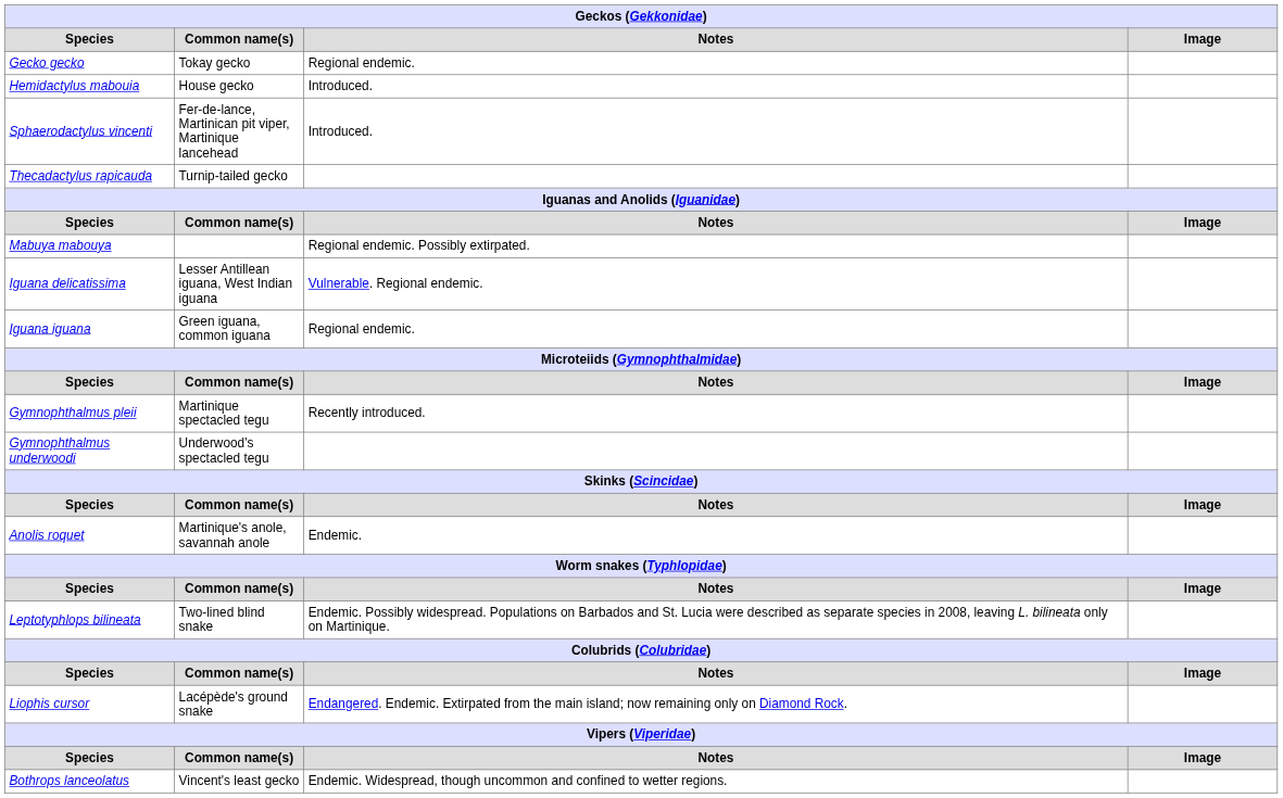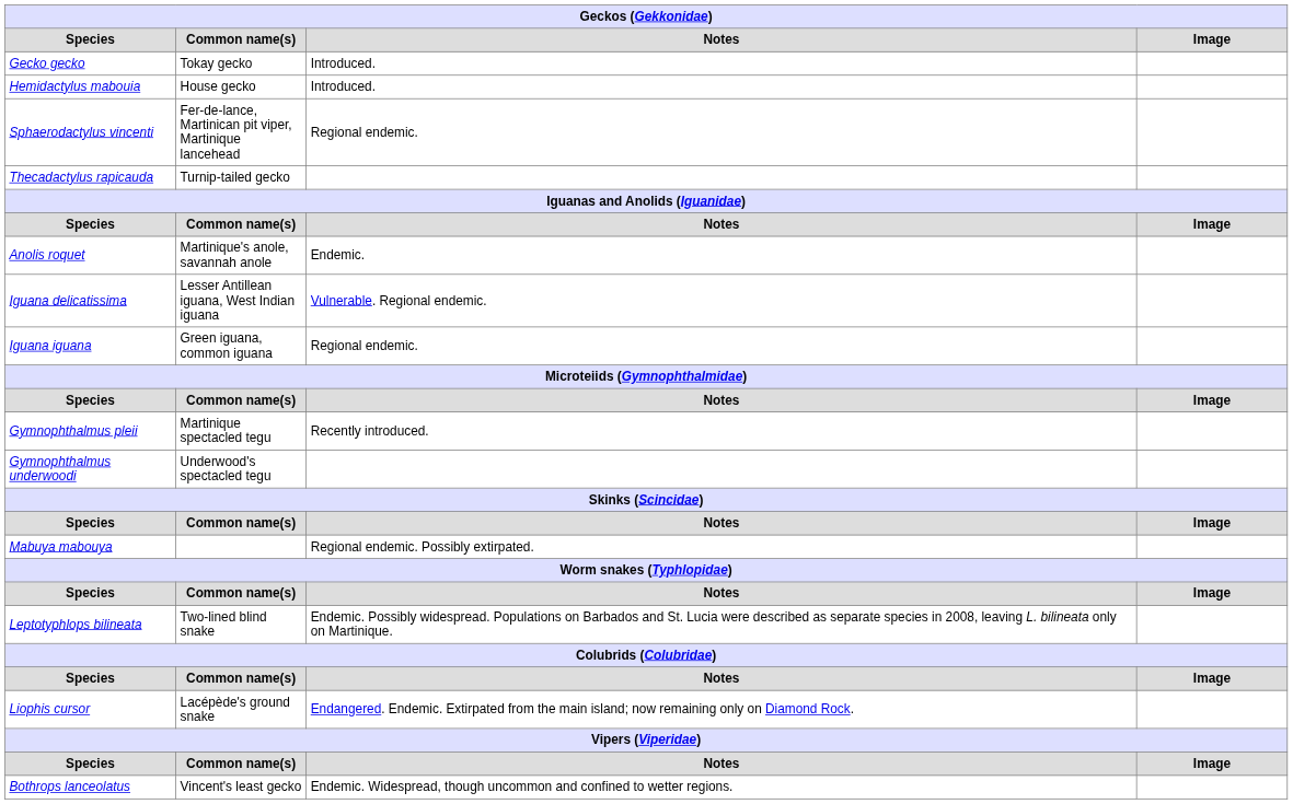 <table border=1 style="border-collapse:collapse;" cellpadding=5 width=100%>
 <tr>
 <th colspan=4 bgcolor=#DDDFFF>Geckos (<em><a href='#'>Gekkonidae</a></em>)</th>
 </tr>
 <tr bgcolor=#DDDDDD align=center>
 <th width=200px>Species</th>
 <th width=150px>Common name(s)</th>
 <th>Notes</th>
 <th width=175px>Image</th>
 </tr>
 <tr>
 <td><em><a href='#'>Gecko gecko</a></em></td>
 <td>Tokay gecko</td>
-<td>Regional endemic.</td>
+<td>Introduced.</td>
 <td></td>
 </tr>
 <tr>
 <td><em><a href='#'>Hemidactylus mabouia</a></em></td>
 <td>House gecko</td>
 <td>Introduced.</td>
 <td></td>
 </tr>
 <tr>
 <td><em><a href='#'>Sphaerodactylus vincenti</a></em></td>
 <td>Fer-de-lance, Martinican pit viper, Martinique lancehead</td>
-<td>Introduced.</td>
+<td>Regional endemic.</td>
 <td align=center></td>
 </tr>
 <tr>
 <td><em><a href='#'>Thecadactylus rapicauda</a></em></td>
 <td>Turnip-tailed gecko</td>
 <td></td>
 <td align=center></td>
 </tr>
 <tr>
 <th colspan=4 bgcolor=#DDDFFF>Iguanas and Anolids (<em><a href='#'>Iguanidae</a></em>)</th>
 </tr>
 <tr bgcolor=#DDDDDD align=center>
 <th width=200px>Species</th>
 <th width=150px>Common name(s)</th>
 <th>Notes</th>
 <th width=175px>Image</th>
 </tr>
 <tr>
-<td><em><a href='#'>Mabuya mabouya</a></em></td>
-<td></td>
-<td>Regional endemic.  Possibly extirpated.</td>
+<td><em><a href='#'>Anolis roquet</a></em></td>
+<td>Martinique's anole, savannah anole</td>
+<td>Endemic.</td>
 <td></td>
 </tr>
 <tr>
 <td><em><a href='#'>Iguana delicatissima</a></em></td>
 <td>Lesser Antillean iguana, West Indian iguana</td>
 <td><a href='#'>Vulnerable</a>.  Regional endemic.</td>
 <td></td>
 </tr>
 <tr>
 <td><em><a href='#'>Iguana iguana</a></em></td>
 <td>Green iguana, common iguana</td>
 <td>Regional endemic.</td>
 <td></td>
 </tr>
 <tr>
 <th colspan=4 bgcolor=#DDDFFF>Microteiids (<em><a href='#'>Gymnophthalmidae</a></em>)</th>
 </tr>
 <tr bgcolor=#DDDDDD align=center>
 <th width=200px>Species</th>
 <th width=150px>Common name(s)</th>
 <th>Notes</th>
 <th width=175px>Image</th>
 </tr>
 <tr>
 <td><em><a href='#'>Gymnophthalmus pleii</a></em></td>
 <td>Martinique spectacled tegu</td>
 <td>Recently introduced.</td>
 <td></td>
 </tr>
 <tr>
 <td><em><a href='#'>Gymnophthalmus underwoodi</a></em></td>
 <td>Underwood's spectacled tegu</td>
 <td></td>
 <td></td>
 </tr>
 <tr>
 <th colspan=4 bgcolor=#DDDFFF>Skinks (<em><a href='#'>Scincidae</a></em>)</th>
 </tr>
 <tr bgcolor=#DDDDDD align=center>
 <th width=200px>Species</th>
 <th width=150px>Common name(s)</th>
 <th>Notes</th>
 <th width=175px>Image</th>
 </tr>
 <tr>
-<td><em><a href='#'>Anolis roquet</a></em></td>
-<td>Martinique's anole, savannah anole</td>
-<td>Endemic.</td>
+<td><em><a href='#'>Mabuya mabouya</a></em></td>
+<td></td>
+<td>Regional endemic.  Possibly extirpated.</td>
 <td></td>
 </tr>
 <tr>
 <th colspan=4 bgcolor=#DDDFFF>Worm snakes (<em><a href='#'>Typhlopidae</a></em>)</th>
 </tr>
 <tr bgcolor=#DDDDDD align=center>
 <th width=200px>Species</th>
 <th width=150px>Common name(s)</th>
 <th>Notes</th>
 <th width=175px>Image</th>
 </tr>
 <tr>
 <td><em><a href='#'>Leptotyphlops bilineata</a></em></td>
 <td>Two-lined blind snake</td>
 <td>Endemic.  Possibly widespread.  Populations on Barbados and St. Lucia were described as separate species in 2008, leaving <em>L. bilineata</em> only on Martinique.</td>
 <td></td>
 </tr>
 <tr>
 <th colspan=4 bgcolor=#DDDFFF>Colubrids (<em><a href='#'>Colubridae</a></em>)</th>
 </tr>
 <tr bgcolor=#DDDDDD align=center>
 <th width=200px>Species</th>
 <th width=150px>Common name(s)</th>
 <th>Notes</th>
 <th width=175px>Image</th>
 </tr>
 <tr>
 <td><em><a href='#'>Liophis cursor</a></em></td>
 <td>Lacépède's ground snake</td>
 <td><a href='#'>Endangered</a>.  Endemic.  Extirpated from the main island; now remaining only on <a href='#'>Diamond Rock</a>.</td>
 <td></td>
 </tr>
 <tr>
 <th colspan=4 bgcolor=#DDDFFF>Vipers (<em><a href='#'>Viperidae</a></em>)</th>
 </tr>
 <tr bgcolor=#DDDDDD align=center>
 <th width=200px>Species</th>
 <th width=150px>Common name(s)</th>
 <th>Notes</th>
 <th width=175px>Image</th>
 </tr>
 <tr>
 <td><em><a href='#'>Bothrops lanceolatus</a></em></td>
 <td>Vincent's least gecko</td>
 <td>Endemic.  Widespread, though uncommon and confined to wetter regions.</td>
 <td></td>
 </tr>
 </table>
